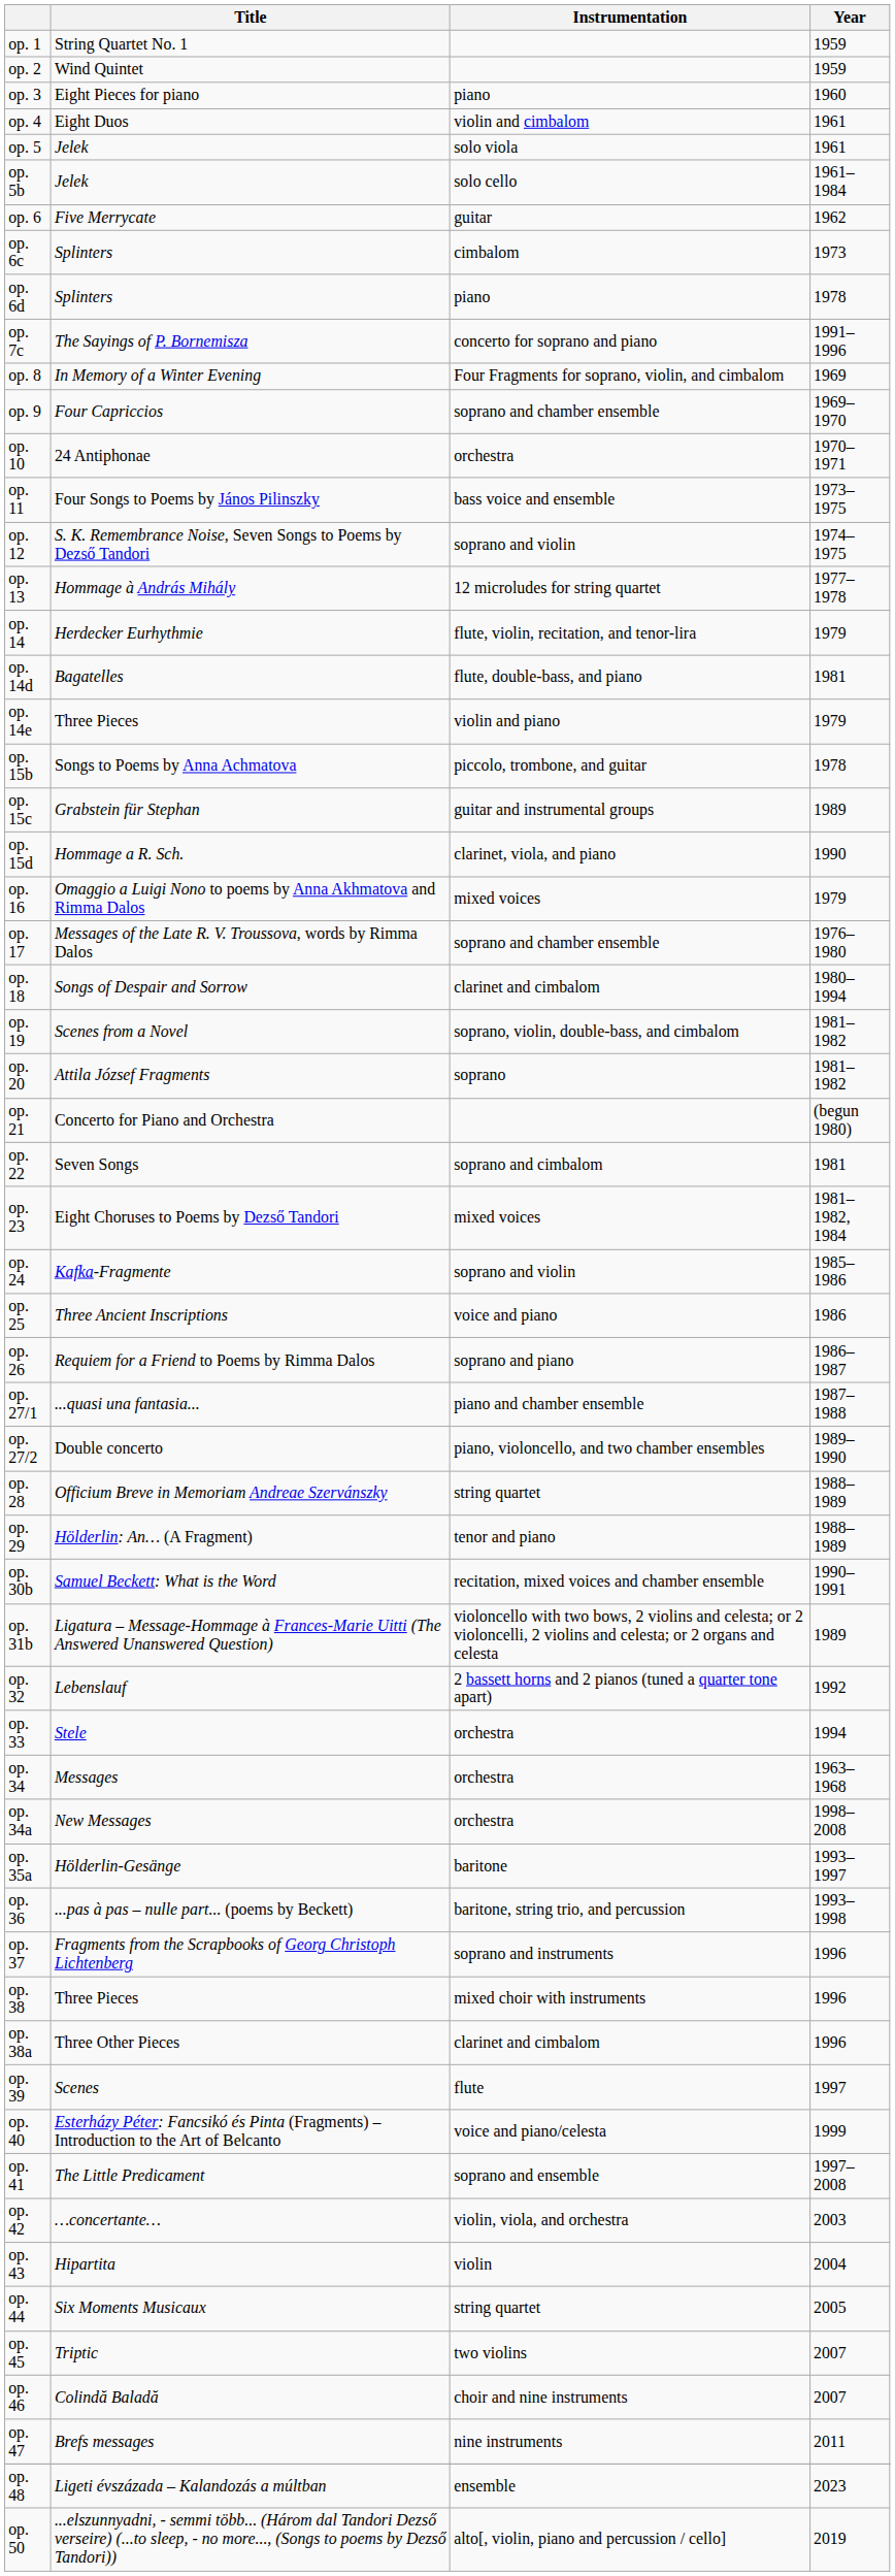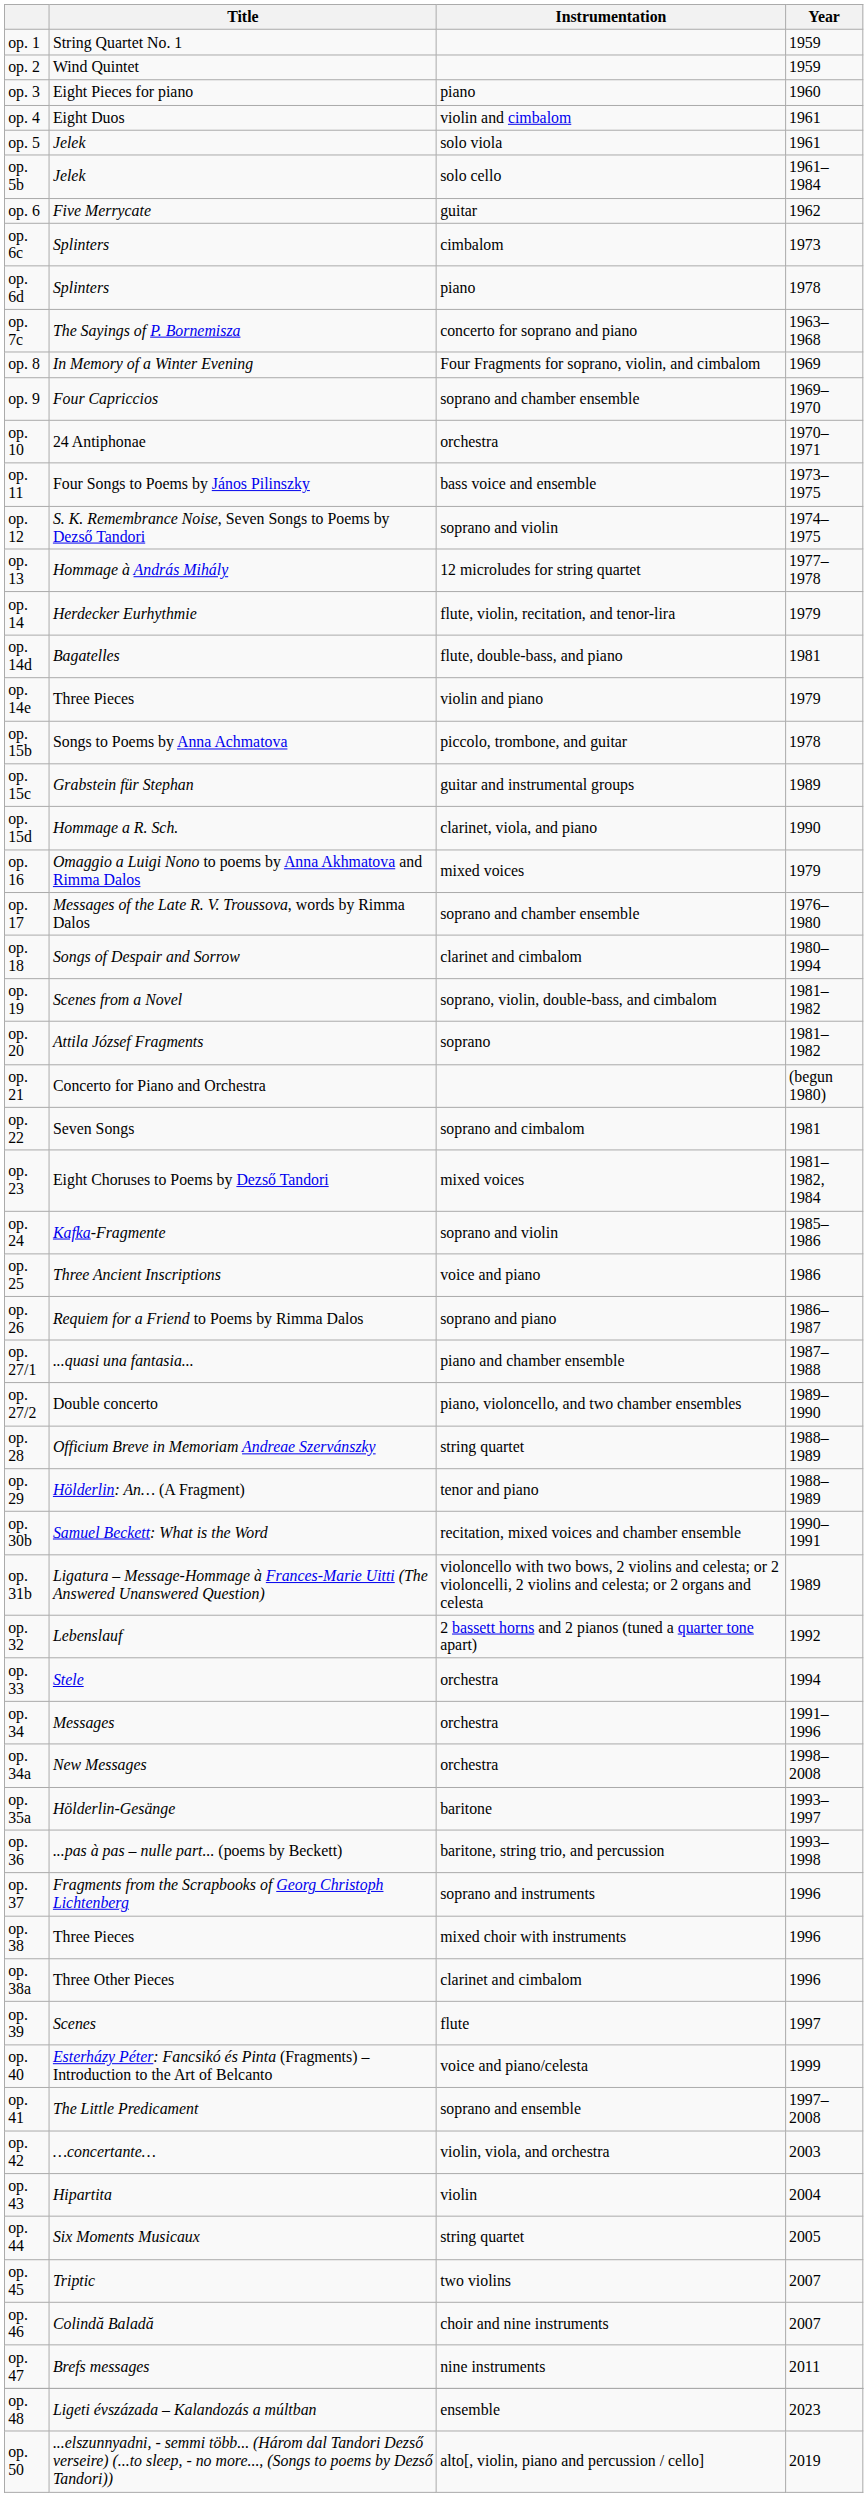 <table class="wikitable">
 <tr>
 <th></th>
 <th>Title</th>
 <th>Instrumentation</th>
 <th>Year</th>
 </tr>
 <tr>
 <td>op. 1</td>
 <td>String Quartet No. 1</td>
 <td></td>
 <td>1959</td>
 </tr>
 <tr>
 <td>op. 2</td>
 <td>Wind Quintet</td>
 <td></td>
 <td>1959</td>
 </tr>
 <tr>
 <td>op. 3</td>
 <td>Eight Pieces for piano</td>
 <td>piano</td>
 <td>1960</td>
 </tr>
 <tr>
 <td>op. 4</td>
 <td>Eight Duos</td>
 <td>violin and <a href='#'>cimbalom</a></td>
 <td>1961</td>
 </tr>
 <tr>
 <td>op. 5</td>
 <td><em>Jelek</em></td>
 <td>solo viola</td>
 <td>1961</td>
 </tr>
 <tr>
 <td>op. 5b</td>
 <td><em>Jelek</em></td>
 <td>solo cello</td>
 <td>1961–1984</td>
 </tr>
 <tr>
 <td>op. 6</td>
 <td><em>Five Merrycate</em></td>
 <td>guitar</td>
 <td>1962</td>
 </tr>
 <tr>
 <td>op. 6c</td>
 <td><em>Splinters</em></td>
 <td>cimbalom</td>
 <td>1973</td>
 </tr>
 <tr>
 <td>op. 6d</td>
 <td><em>Splinters</em></td>
 <td>piano</td>
 <td>1978</td>
 </tr>
 <tr>
 <td>op. 7c</td>
 <td><em>The Sayings of <a href='#'>P. Bornemisza</a></em></td>
 <td>concerto for soprano and piano</td>
-<td>1991–1996</td>
+<td>1963–1968</td>
 </tr>
 <tr>
 <td>op. 8</td>
 <td><em>In Memory of a Winter Evening</em></td>
 <td>Four Fragments for soprano, violin, and cimbalom</td>
 <td>1969</td>
 </tr>
 <tr>
 <td>op. 9</td>
 <td><em>Four Capriccios</em></td>
 <td>soprano and chamber ensemble</td>
 <td>1969–1970</td>
 </tr>
 <tr>
 <td>op. 10</td>
 <td>24 Antiphonae</td>
 <td>orchestra</td>
 <td>1970–1971</td>
 </tr>
 <tr>
 <td>op. 11</td>
 <td>Four Songs to Poems by <a href='#'>János Pilinszky</a></td>
 <td>bass voice and ensemble</td>
 <td>1973–1975</td>
 </tr>
 <tr>
 <td>op. 12</td>
 <td><em>S. K. Remembrance Noise</em>, Seven Songs to Poems by <a href='#'>Dezső Tandori</a></td>
 <td>soprano and violin</td>
 <td>1974–1975</td>
 </tr>
 <tr>
 <td>op. 13</td>
 <td><em>Hommage à <a href='#'>András Mihály</a></em></td>
 <td>12 microludes for string quartet</td>
 <td>1977–1978</td>
 </tr>
 <tr>
 <td>op. 14</td>
 <td><em>Herdecker Eurhythmie</em></td>
 <td>flute, violin, recitation, and tenor-lira</td>
 <td>1979</td>
 </tr>
 <tr>
 <td>op. 14d</td>
 <td><em>Bagatelles</em></td>
 <td>flute, double-bass, and piano</td>
 <td>1981</td>
 </tr>
 <tr>
 <td>op. 14e</td>
 <td>Three Pieces</td>
 <td>violin and piano</td>
 <td>1979</td>
 </tr>
 <tr>
 <td>op. 15b</td>
 <td>Songs to Poems by <a href='#'>Anna Achmatova</a></td>
 <td>piccolo, trombone, and guitar</td>
 <td>1978</td>
 </tr>
 <tr>
 <td>op. 15c</td>
 <td><em>Grabstein für Stephan</em></td>
 <td>guitar and instrumental groups</td>
 <td>1989</td>
 </tr>
 <tr>
 <td>op. 15d</td>
 <td><em>Hommage a R. Sch.</em></td>
 <td>clarinet, viola, and piano</td>
 <td>1990</td>
 </tr>
 <tr>
 <td>op. 16</td>
 <td><em>Omaggio a Luigi Nono</em> to poems by <a href='#'>Anna Akhmatova</a> and <a href='#'>Rimma Dalos</a></td>
 <td>mixed voices</td>
 <td>1979</td>
 </tr>
 <tr>
 <td>op. 17</td>
 <td><em>Messages of the Late R. V. Troussova</em>, words by Rimma Dalos</td>
 <td>soprano and chamber ensemble</td>
 <td>1976–1980</td>
 </tr>
 <tr>
 <td>op. 18</td>
 <td><em>Songs of Despair and Sorrow</em></td>
 <td>clarinet and cimbalom</td>
 <td>1980–1994</td>
 </tr>
 <tr>
 <td>op. 19</td>
 <td><em>Scenes from a Novel</em></td>
 <td>soprano, violin, double-bass, and cimbalom</td>
 <td>1981–1982</td>
 </tr>
 <tr>
 <td>op. 20</td>
 <td><em>Attila József Fragments</em></td>
 <td>soprano</td>
 <td>1981–1982</td>
 </tr>
 <tr>
 <td>op. 21</td>
 <td>Concerto for Piano and Orchestra</td>
 <td></td>
 <td>(begun 1980)</td>
 </tr>
 <tr>
 <td>op. 22</td>
 <td>Seven Songs</td>
 <td>soprano and cimbalom</td>
 <td>1981</td>
 </tr>
 <tr>
 <td>op. 23</td>
 <td>Eight Choruses to Poems by <a href='#'>Dezső Tandori</a></td>
 <td>mixed voices</td>
 <td>1981–1982, 1984</td>
 </tr>
 <tr>
 <td>op. 24</td>
 <td><em><a href='#'>Kafka</a>-Fragmente</em></td>
 <td>soprano and violin</td>
 <td>1985–1986</td>
 </tr>
 <tr>
 <td>op. 25</td>
 <td><em>Three Ancient Inscriptions</em></td>
 <td>voice and piano</td>
 <td>1986</td>
 </tr>
 <tr>
 <td>op. 26</td>
 <td><em>Requiem for a Friend</em> to Poems by Rimma Dalos</td>
 <td>soprano and piano</td>
 <td>1986–1987</td>
 </tr>
 <tr>
 <td>op. 27/1</td>
 <td><em>...quasi una fantasia...</em></td>
 <td>piano and chamber ensemble</td>
 <td>1987–1988</td>
 </tr>
 <tr>
 <td>op. 27/2</td>
 <td>Double concerto</td>
 <td>piano, violoncello, and two chamber ensembles</td>
 <td>1989–1990</td>
 </tr>
 <tr>
 <td>op. 28</td>
 <td><em>Officium Breve in Memoriam <a href='#'>Andreae Szervánszky</a></em></td>
 <td>string quartet</td>
 <td>1988–1989</td>
 </tr>
 <tr>
 <td>op. 29</td>
 <td><em><a href='#'>Hölderlin</a>: An…</em> (A Fragment)</td>
 <td>tenor and piano</td>
 <td>1988–1989</td>
 </tr>
 <tr>
 <td>op. 30b</td>
 <td><em><a href='#'>Samuel Beckett</a>: What is the Word</em></td>
 <td>recitation, mixed voices and chamber ensemble</td>
 <td>1990–1991</td>
 </tr>
 <tr>
 <td>op. 31b</td>
 <td><em>Ligatura – Message-Hommage à <a href='#'>Frances-Marie Uitti</a> (The Answered Unanswered Question)</em></td>
 <td>violoncello with two bows, 2 violins and celesta; or 2 violoncelli, 2 violins and celesta; or 2 organs and celesta</td>
 <td>1989</td>
 </tr>
 <tr>
 <td>op. 32</td>
 <td><em>Lebenslauf</em></td>
 <td>2 <a href='#'>bassett horns</a> and 2 pianos (tuned a <a href='#'>quarter tone</a> apart)</td>
 <td>1992</td>
 </tr>
 <tr>
 <td>op. 33</td>
 <td><em><a href='#'>Stele</a></em></td>
 <td>orchestra</td>
 <td>1994</td>
 </tr>
 <tr>
 <td>op. 34</td>
 <td><em>Messages</em></td>
 <td>orchestra</td>
-<td>1963–1968</td>
+<td>1991–1996</td>
 </tr>
 <tr>
 <td>op. 34a</td>
 <td><em>New Messages</em></td>
 <td>orchestra</td>
 <td>1998–2008</td>
 </tr>
 <tr>
 <td>op. 35a</td>
 <td><em>Hölderlin-Gesänge</em></td>
 <td>baritone</td>
 <td>1993–1997</td>
 </tr>
 <tr>
 <td>op. 36</td>
 <td><em>...pas à pas – nulle part...</em> (poems by Beckett)</td>
 <td>baritone, string trio, and percussion</td>
 <td>1993–1998</td>
 </tr>
 <tr>
 <td>op. 37</td>
 <td><em>Fragments from the Scrapbooks of <a href='#'>Georg Christoph Lichtenberg</a></em></td>
 <td>soprano and instruments</td>
 <td>1996</td>
 </tr>
 <tr>
 <td>op. 38</td>
 <td>Three Pieces</td>
 <td>mixed choir with instruments</td>
 <td>1996</td>
 </tr>
 <tr>
 <td>op. 38a</td>
 <td>Three Other Pieces</td>
 <td>clarinet and cimbalom</td>
 <td>1996</td>
 </tr>
 <tr>
 <td>op. 39</td>
 <td><em>Scenes</em></td>
 <td>flute</td>
 <td>1997</td>
 </tr>
 <tr>
 <td>op. 40</td>
 <td><em><a href='#'>Esterházy Péter</a>: Fancsikó és Pinta</em> (Fragments) – Introduction to the Art of Belcanto</td>
 <td>voice and piano/celesta</td>
 <td>1999</td>
 </tr>
 <tr>
 <td>op. 41</td>
 <td><em>The Little Predicament</em></td>
 <td>soprano and ensemble</td>
 <td>1997–2008</td>
 </tr>
 <tr>
 <td>op. 42</td>
 <td><em>…concertante…</em></td>
 <td>violin, viola, and orchestra</td>
 <td>2003</td>
 </tr>
 <tr>
 <td>op. 43</td>
 <td><em>Hipartita</em></td>
 <td>violin</td>
 <td>2004</td>
 </tr>
 <tr>
 <td>op. 44</td>
 <td><em>Six Moments Musicaux</em></td>
 <td>string quartet</td>
 <td>2005</td>
 </tr>
 <tr>
 <td>op. 45</td>
 <td><em>Triptic</em></td>
 <td>two violins</td>
 <td>2007</td>
 </tr>
 <tr>
 <td>op. 46</td>
 <td><em>Colindă Baladă</em></td>
 <td>choir and nine instruments</td>
 <td>2007</td>
 </tr>
 <tr>
 <td>op. 47</td>
 <td><em>Brefs messages</em></td>
 <td>nine instruments</td>
 <td>2011</td>
 </tr>
 <tr>
 </tr>
 <tr>
 <td>op. 48</td>
 <td><em>Ligeti évszázada – Kalandozás a múltban</em></td>
 <td>ensemble</td>
 <td>2023</td>
 </tr>
 <tr>
 <td>op. 50</td>
 <td><em>...elszunnyadni, - semmi több... (Három dal Tandori Dezső verseire) (...to sleep, - no more..., (Songs to poems by Dezső Tandori))</em></td>
 <td>alto[, violin, piano and percussion / cello]</td>
 <td>2019</td>
 </tr>
 </table>
